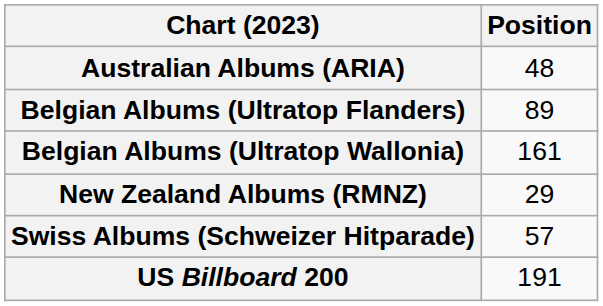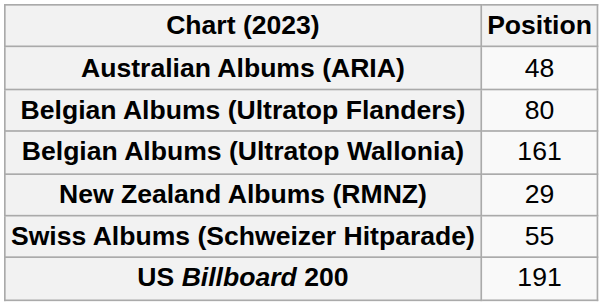 <table class="wikitable sortable plainrowheaders" style="text-align:center">
 <tr>
 <th scope="col">Chart (2023)</th>
 <th scope="col">Position</th>
 </tr>
 <tr>
 <th scope="row">Australian Albums (ARIA)</th>
 <td>48</td>
 </tr>
 <tr>
 <th scope="row">Belgian Albums (Ultratop Flanders)</th>
-<td>89</td>
+<td>80</td>
 </tr>
 <tr>
 <th scope="row">Belgian Albums (Ultratop Wallonia)</th>
 <td>161</td>
 </tr>
 <tr>
 <th scope="row">New Zealand Albums (RMNZ)</th>
 <td>29</td>
 </tr>
 <tr>
 <th scope="row">Swiss Albums (Schweizer Hitparade)</th>
-<td>57</td>
+<td>55</td>
 </tr>
 <tr>
 <th scope="row">US <em>Billboard</em> 200</th>
 <td>191</td>
 </tr>
 </table>
